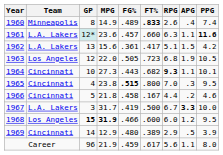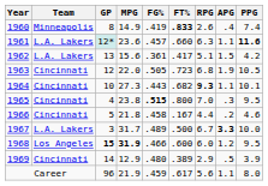 <table class="wikitable sortable" style="font-size:95%; text-align:right;">
 <tr>
 <th>Year</th>
 <th>Team</th>
 <th>GP</th>
 <th>MPG</th>
 <th>FG%</th>
 <th>FT%</th>
 <th>RPG</th>
 <th>APG</th>
 <th>PPG</th>
 </tr>
 <tr>
 <td style="text-align:left;"><a href='#'>1960</a></td>
 <td style="text-align:left;"><a href='#'>Minneapolis</a></td>
 <td>8</td>
 <td>14.9</td>
-<td>.489</td>
+<td>.419</td>
 <td><strong>.833</strong></td>
 <td>2.6</td>
 <td>.4</td>
 <td>7.4</td>
 </tr>
 <tr>
 <td style="text-align:left;"><a href='#'>1961</a></td>
 <td style="text-align:left;"><a href='#'>L.A. Lakers</a></td>
 <td bgcolor="cfecec">12*</td>
 <td>23.6</td>
 <td>.457</td>
 <td>.660</td>
 <td>6.3</td>
 <td>1.1</td>
 <td><strong>11.6</strong></td>
 </tr>
 <tr>
 <td style="text-align:left;"><a href='#'>1962</a></td>
 <td style="text-align:left;"><a href='#'>L.A. Lakers</a></td>
 <td>13</td>
 <td>15.6</td>
 <td>.361</td>
 <td>.417</td>
 <td>5.1</td>
 <td>1.5</td>
 <td>4.2</td>
 </tr>
 <tr>
 <td style="text-align:left;"><a href='#'>1963</a></td>
-<td style="text-align:left;"><a href='#'>Los Angeles</a></td>
+<td style="text-align:left;"><a href='#'>Cincinnati</a></td>
 <td>12</td>
 <td>22.0</td>
 <td>.505</td>
 <td>.723</td>
 <td>6.8</td>
 <td>1.9</td>
 <td>10.5</td>
 </tr>
 <tr>
 <td style="text-align:left;"><a href='#'>1964</a></td>
 <td style="text-align:left;"><a href='#'>Cincinnati</a></td>
 <td>10</td>
 <td>27.3</td>
 <td>.443</td>
 <td>.682</td>
 <td><strong>9.3</strong></td>
 <td>1.1</td>
 <td>10.1</td>
 </tr>
 <tr>
 <td style="text-align:left;"><a href='#'>1965</a></td>
 <td style="text-align:left;"><a href='#'>Cincinnati</a></td>
 <td>4</td>
 <td>23.8</td>
 <td><strong>.515</strong></td>
 <td>.800</td>
 <td>7.0</td>
 <td>.3</td>
 <td>9.5</td>
 </tr>
 <tr>
 <td style="text-align:left;"><a href='#'>1966</a></td>
 <td style="text-align:left;"><a href='#'>Cincinnati</a></td>
 <td>5</td>
 <td>21.8</td>
 <td>.458</td>
 <td>.167</td>
 <td>4.4</td>
 <td>.2</td>
 <td>4.6</td>
 </tr>
 <tr>
 <td style="text-align:left;"><a href='#'>1967</a></td>
 <td style="text-align:left;"><a href='#'>L.A. Lakers</a></td>
 <td>3</td>
 <td>31.7</td>
-<td>.419</td>
+<td>.489</td>
 <td>.500</td>
 <td>6.7</td>
 <td><strong>3.3</strong></td>
 <td>10.0</td>
 </tr>
 <tr>
 <td style="text-align:left;"><a href='#'>1968</a></td>
 <td style="text-align:left;"><a href='#'>Los Angeles</a></td>
 <td><strong>15</strong></td>
 <td><strong>31.9</strong></td>
 <td>.466</td>
 <td>.600</td>
 <td>6.0</td>
 <td>1.2</td>
 <td>9.5</td>
 </tr>
 <tr>
 <td style="text-align:left;"><a href='#'>1969</a></td>
 <td style="text-align:left;"><a href='#'>Cincinnati</a></td>
 <td>14</td>
 <td>12.9</td>
 <td>.480</td>
 <td>.389</td>
 <td>2.9</td>
 <td>.5</td>
 <td>3.9</td>
 </tr>
 <tr>
 <td colspan="2" style="text-align:center;">Career</td>
 <td>96</td>
 <td>21.9</td>
 <td>.459</td>
 <td>.617</td>
 <td>5.6</td>
 <td>1.1</td>
 <td>8.0</td>
 </tr>
 </table>
